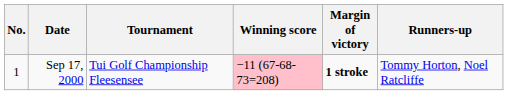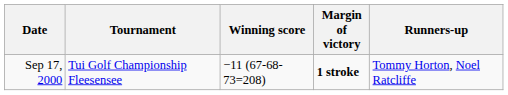 <table class="wikitable" style="font-size:95%;">
 <tr>
-<th>No.</th>
 <th>Date</th>
 <th>Tournament</th>
 <th>Winning score</th>
 <th>Margin of<br>victory</th>
 <th>Runners-up</th>
 </tr>
 <tr>
-<td align=center>1</td>
 <td align=right>Sep 17, <a href='#'>2000</a></td>
 <td><a href='#'>Tui Golf Championship Fleesensee</a></td>
-<td style="background: pink;">−11 (67-68-73=208)</td>
+<td>−11 (67-68-73=208)</td>
 <td><strong>1 stroke</strong></td>
 <td> <a href='#'>Tommy Horton</a>,  <a href='#'>Noel Ratcliffe</a></td>
 </tr>
 </table>
